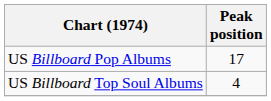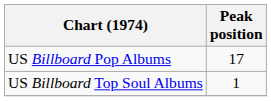 <table class="wikitable">
 <tr>
 <th>Chart (1974)</th>
 <th>Peak<br>position</th>
 </tr>
 <tr>
 <td>US <a href='#'><em>Billboard</em> Pop Albums</a></td>
 <td align=center>17</td>
 </tr>
 <tr>
 <td>US <em>Billboard</em> <a href='#'>Top Soul Albums</a></td>
-<td align=center>4</td>
+<td align=center>1</td>
 </tr>
 <tr>
 </tr>
 </table>
